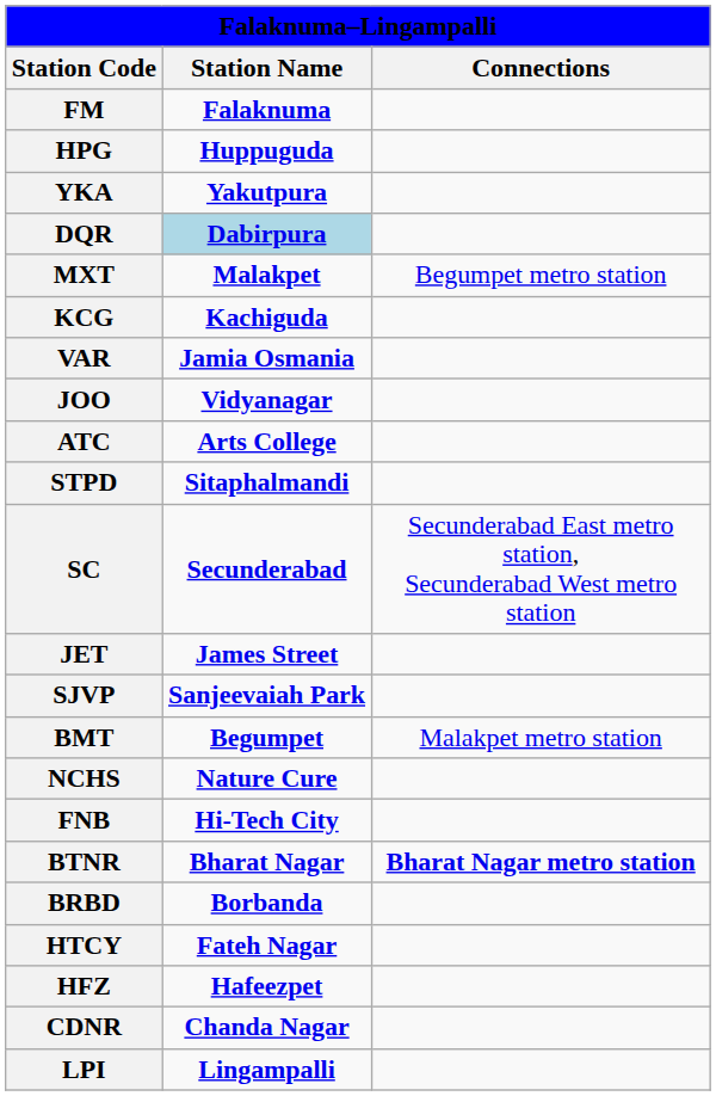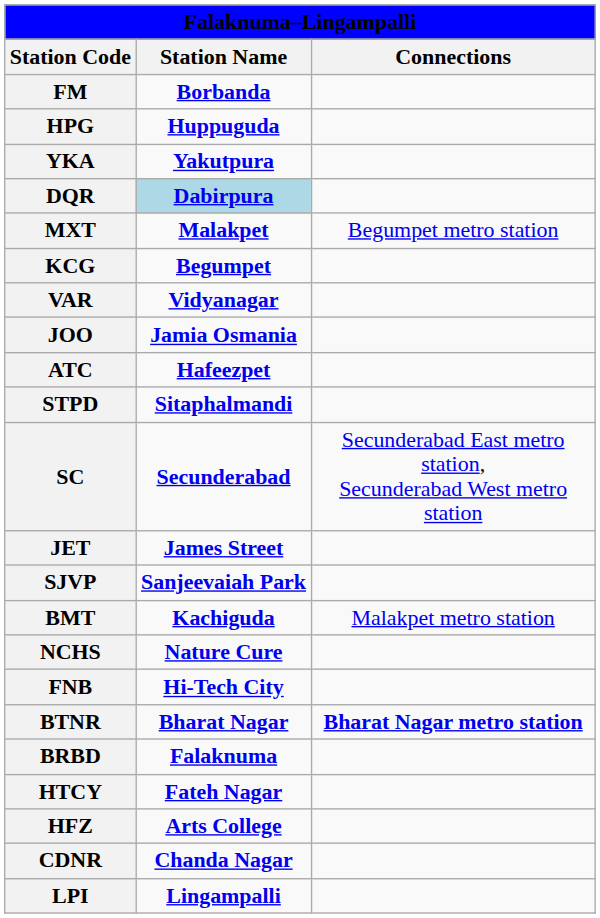 <table class="wikitable" style="text-align: center;">
 <tr>
 <th colspan="6" align="center" style="background:blue ;"><span><strong>Falaknuma–Lingampalli</strong></span></th>
 </tr>
 <tr>
 <th scope="col">Station Code</th>
 <th scope="col">Station Name</th>
 <th scope="col">Connections</th>
 </tr>
 <tr>
 <th>FM</th>
-<td><strong><a href='#'>Falaknuma</a></strong></td>
+<td><strong><a href='#'>Borbanda</a></strong></td>
 <td width="200pt"></td>
 </tr>
 <tr>
 <th>HPG</th>
 <td><strong><a href='#'>Huppuguda</a></strong></td>
 <td width="200pt"></td>
 </tr>
 <tr>
 <th>YKA</th>
 <td><strong><a href='#'>Yakutpura</a></strong></td>
 <td width="200pt"></td>
 </tr>
 <tr>
 <th>DQR</th>
 <td style="background: lightblue;"><strong><a href='#'>Dabirpura</a></strong></td>
 <td width="200pt"></td>
 </tr>
 <tr>
 <th>MXT</th>
 <td><strong><a href='#'>Malakpet</a></strong></td>
 <td width="200pt"><a href='#'>Begumpet metro station</a></td>
 </tr>
 <tr>
 <th>KCG</th>
-<td><strong><a href='#'>Kachiguda</a></strong></td>
+<td><strong><a href='#'>Begumpet</a></strong></td>
 <td width="200pt"></td>
 </tr>
 <tr>
 <th>VAR</th>
+<td><strong><a href='#'>Vidyanagar</a></strong></td>
+<td width="200pt"></td>
+</tr>
+<tr>
+<th>JOO</th>
 <td><strong><a href='#'>Jamia Osmania</a></strong></td>
 <td width="200pt"></td>
 </tr>
 <tr>
-<th>JOO</th>
-<td><strong><a href='#'>Vidyanagar</a></strong></td>
-<td width="200pt"></td>
-</tr>
-<tr>
 <th>ATC</th>
-<td><strong><a href='#'>Arts College</a></strong></td>
+<td><strong><a href='#'>Hafeezpet</a></strong></td>
 <td width="200pt"></td>
 </tr>
 <tr>
 <th>STPD</th>
 <td><strong><a href='#'>Sitaphalmandi</a></strong></td>
 <td width="200pt"></td>
 </tr>
 <tr>
 <th>SC</th>
 <td><strong><a href='#'>Secunderabad</a></strong></td>
 <td width="200pt"><a href='#'>Secunderabad East metro station</a>,<br><a href='#'>Secunderabad West metro station</a></td>
 </tr>
 <tr>
 <th>JET</th>
 <td><strong><a href='#'>James Street</a></strong></td>
 <td width="200pt"></td>
 </tr>
 <tr>
 <th>SJVP</th>
 <td><strong><a href='#'>Sanjeevaiah Park</a></strong></td>
 <td width="200pt"></td>
 </tr>
 <tr>
 <th>BMT</th>
-<td><strong><a href='#'>Begumpet</a></strong></td>
+<td><strong><a href='#'>Kachiguda</a></strong></td>
 <td width="200pt"><a href='#'>Malakpet metro station</a></td>
 </tr>
 <tr>
 <th>NCHS</th>
 <td><strong><a href='#'>Nature Cure</a></strong></td>
 <td width="200pt"></td>
 </tr>
 <tr>
 <th>FNB</th>
 <td><strong><a href='#'>Hi-Tech City</a></strong></td>
 <td width="200pt"></td>
 </tr>
 <tr>
 <th>BTNR</th>
 <td><strong><a href='#'>Bharat Nagar</a></strong></td>
 <td width="200pt"><strong><a href='#'>Bharat Nagar metro station</a></strong></td>
 </tr>
 <tr>
 <th>BRBD</th>
-<td><strong><a href='#'>Borbanda</a></strong></td>
+<td><strong><a href='#'>Falaknuma</a></strong></td>
 <td width="200pt"></td>
 </tr>
 <tr>
 <th>HTCY</th>
 <td><strong><a href='#'>Fateh Nagar</a></strong></td>
 <td width="200pt"></td>
 </tr>
 <tr>
 <th>HFZ</th>
-<td><strong><a href='#'>Hafeezpet</a></strong></td>
+<td><strong><a href='#'>Arts College</a></strong></td>
 <td width="200pt"></td>
 </tr>
 <tr>
 <th>CDNR</th>
 <td><strong><a href='#'>Chanda Nagar</a></strong></td>
 <td width="200pt"></td>
 </tr>
 <tr>
 <th>LPI</th>
 <td><strong><a href='#'>Lingampalli</a></strong></td>
 <td width="200pt"></td>
 </tr>
 </table>
